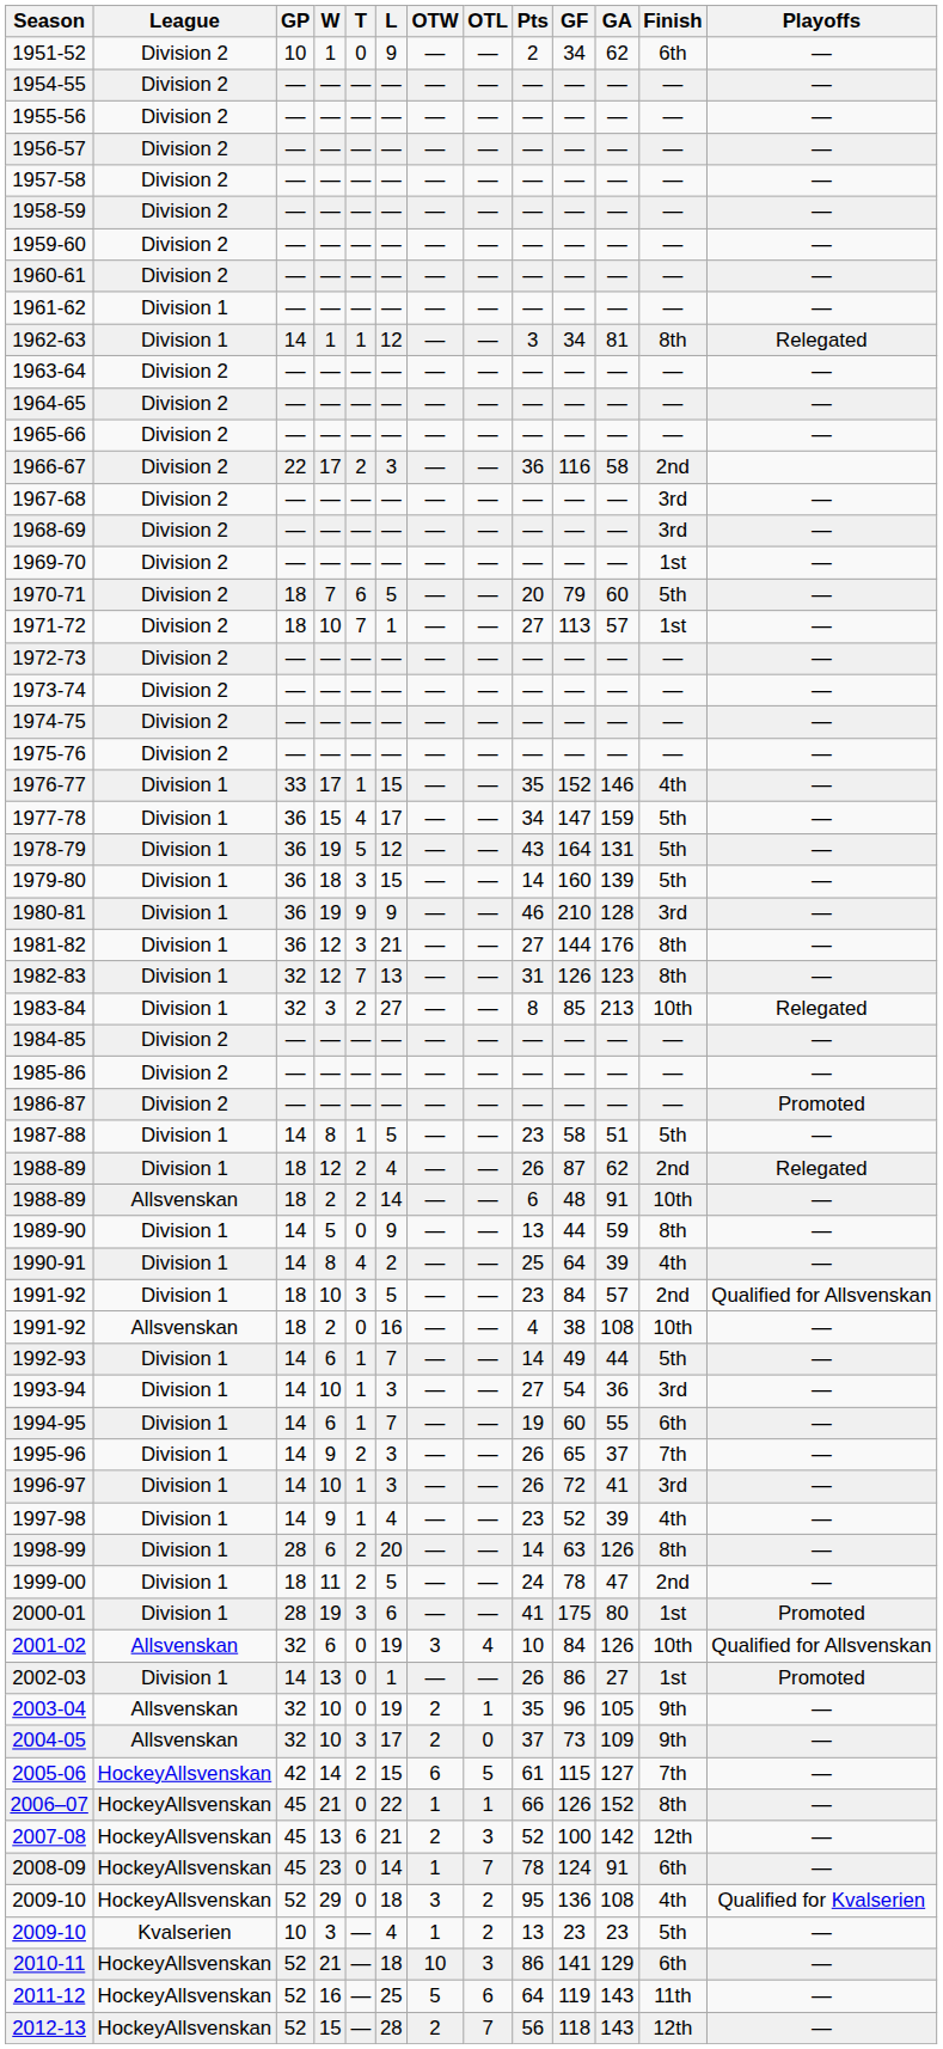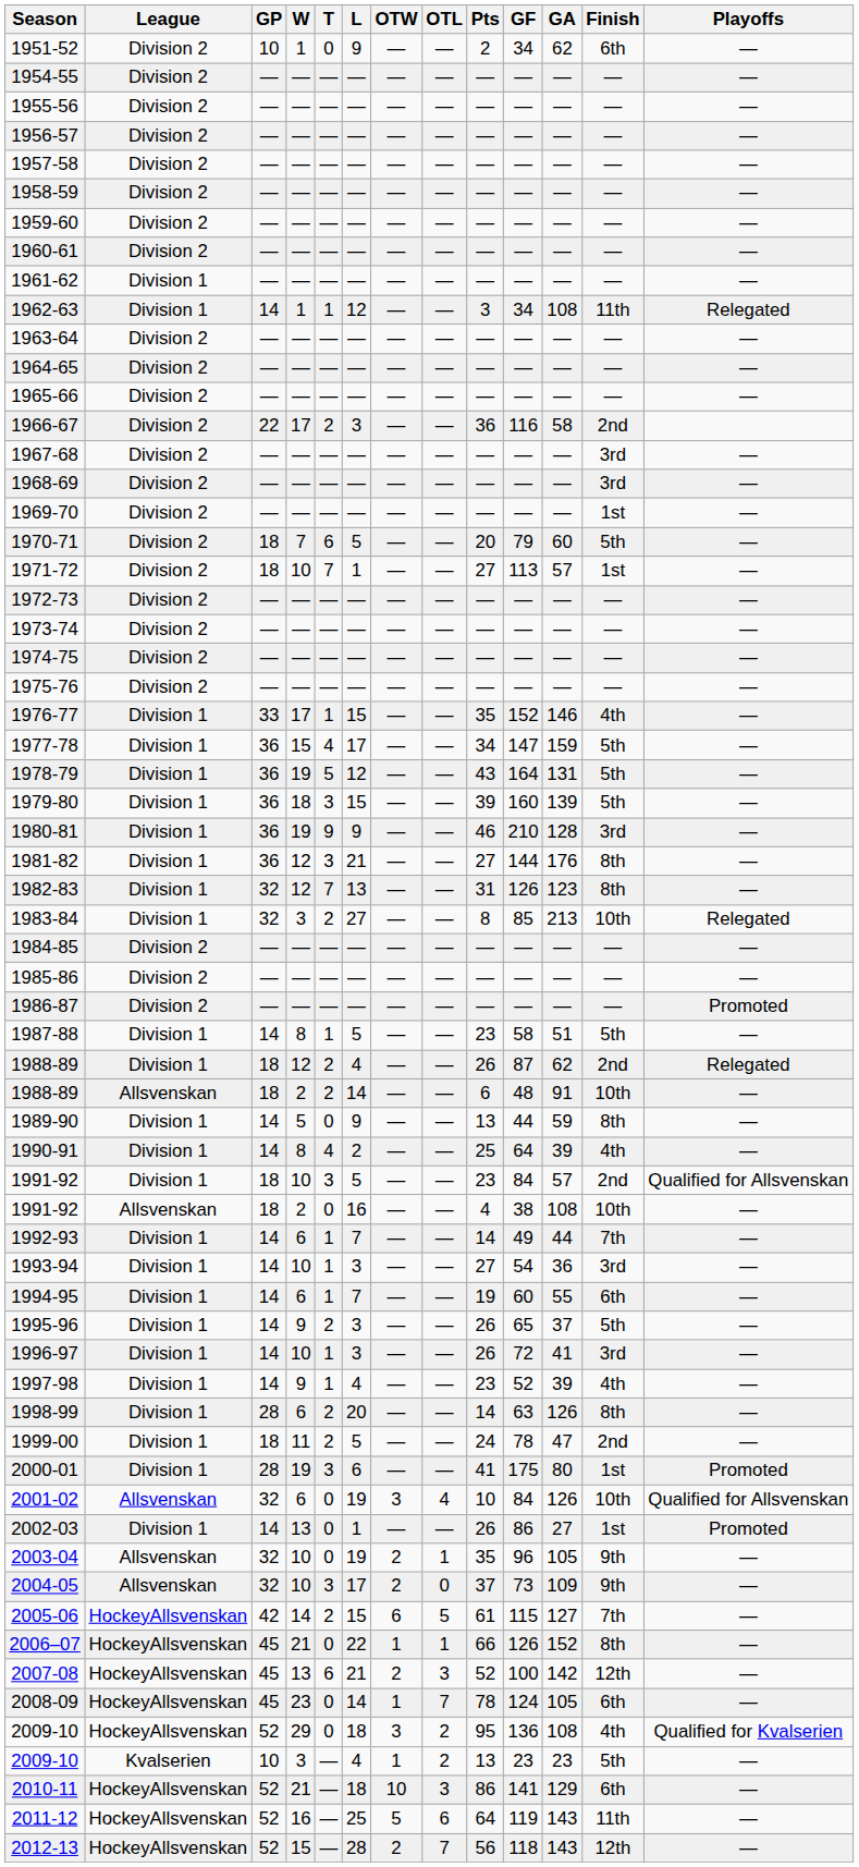 <table class="wikitable" style="text-align:center;">
 <tr>
 <th>Season</th>
 <th>League</th>
 <th>GP</th>
 <th>W</th>
 <th>T</th>
 <th>L</th>
 <th>OTW</th>
 <th>OTL</th>
 <th>Pts</th>
 <th>GF</th>
 <th>GA</th>
 <th>Finish</th>
 <th>Playoffs</th>
 </tr>
 <tr>
 <td>1951-52</td>
 <td>Division 2</td>
 <td>10</td>
 <td>1</td>
 <td>0</td>
 <td>9</td>
 <td>—</td>
 <td>—</td>
 <td>2</td>
 <td>34</td>
 <td>62</td>
 <td>6th</td>
 <td>—</td>
 </tr>
 <tr bgcolor="#f0f0f0">
 <td>1954-55</td>
 <td>Division 2</td>
 <td>—</td>
 <td>—</td>
 <td>—</td>
 <td>—</td>
 <td>—</td>
 <td>—</td>
 <td>—</td>
 <td>—</td>
 <td>—</td>
 <td>—</td>
 <td>—</td>
 </tr>
 <tr>
 <td>1955-56</td>
 <td>Division 2</td>
 <td>—</td>
 <td>—</td>
 <td>—</td>
 <td>—</td>
 <td>—</td>
 <td>—</td>
 <td>—</td>
 <td>—</td>
 <td>—</td>
 <td>—</td>
 <td>—</td>
 </tr>
 <tr bgcolor="#f0f0f0">
 <td>1956-57</td>
 <td>Division 2</td>
 <td>—</td>
 <td>—</td>
 <td>—</td>
 <td>—</td>
 <td>—</td>
 <td>—</td>
 <td>—</td>
 <td>—</td>
 <td>—</td>
 <td>—</td>
 <td>—</td>
 </tr>
 <tr>
 <td>1957-58</td>
 <td>Division 2</td>
 <td>—</td>
 <td>—</td>
 <td>—</td>
 <td>—</td>
 <td>—</td>
 <td>—</td>
 <td>—</td>
 <td>—</td>
 <td>—</td>
 <td>—</td>
 <td>—</td>
 </tr>
 <tr bgcolor="#f0f0f0">
 <td>1958-59</td>
 <td>Division 2</td>
 <td>—</td>
 <td>—</td>
 <td>—</td>
 <td>—</td>
 <td>—</td>
 <td>—</td>
 <td>—</td>
 <td>—</td>
 <td>—</td>
 <td>—</td>
 <td>—</td>
 </tr>
 <tr>
 <td>1959-60</td>
 <td>Division 2</td>
 <td>—</td>
 <td>—</td>
 <td>—</td>
 <td>—</td>
 <td>—</td>
 <td>—</td>
 <td>—</td>
 <td>—</td>
 <td>—</td>
 <td>—</td>
 <td>—</td>
 </tr>
 <tr bgcolor="#f0f0f0">
 <td>1960-61</td>
 <td>Division 2</td>
 <td>—</td>
 <td>—</td>
 <td>—</td>
 <td>—</td>
 <td>—</td>
 <td>—</td>
 <td>—</td>
 <td>—</td>
 <td>—</td>
 <td>—</td>
 <td>—</td>
 </tr>
 <tr>
 <td>1961-62</td>
 <td>Division 1</td>
 <td>—</td>
 <td>—</td>
 <td>—</td>
 <td>—</td>
 <td>—</td>
 <td>—</td>
 <td>—</td>
 <td>—</td>
 <td>—</td>
 <td>—</td>
 <td>—</td>
 </tr>
 <tr bgcolor="#f0f0f0">
 <td>1962-63</td>
 <td>Division 1</td>
 <td>14</td>
 <td>1</td>
 <td>1</td>
 <td>12</td>
 <td>—</td>
 <td>—</td>
 <td>3</td>
 <td>34</td>
-<td>81</td>
-<td>8th</td>
+<td>108</td>
+<td>11th</td>
 <td>Relegated</td>
 </tr>
 <tr>
 <td>1963-64</td>
 <td>Division 2</td>
 <td>—</td>
 <td>—</td>
 <td>—</td>
 <td>—</td>
 <td>—</td>
 <td>—</td>
 <td>—</td>
 <td>—</td>
 <td>—</td>
 <td>—</td>
 <td>—</td>
 </tr>
 <tr bgcolor="#f0f0f0">
 <td>1964-65</td>
 <td>Division 2</td>
 <td>—</td>
 <td>—</td>
 <td>—</td>
 <td>—</td>
 <td>—</td>
 <td>—</td>
 <td>—</td>
 <td>—</td>
 <td>—</td>
 <td>—</td>
 <td>—</td>
 </tr>
 <tr>
 <td>1965-66</td>
 <td>Division 2</td>
 <td>—</td>
 <td>—</td>
 <td>—</td>
 <td>—</td>
 <td>—</td>
 <td>—</td>
 <td>—</td>
 <td>—</td>
 <td>—</td>
 <td>—</td>
 <td>—</td>
 </tr>
 <tr bgcolor="#f0f0f0">
 <td>1966-67</td>
 <td>Division 2</td>
 <td>22</td>
 <td>17</td>
 <td>2</td>
 <td>3</td>
 <td>—</td>
 <td>—</td>
 <td>36</td>
 <td>116</td>
 <td>58</td>
 <td>2nd</td>
 </tr>
 <tr>
 <td>1967-68</td>
 <td>Division 2</td>
 <td>—</td>
 <td>—</td>
 <td>—</td>
 <td>—</td>
 <td>—</td>
 <td>—</td>
 <td>—</td>
 <td>—</td>
 <td>—</td>
 <td>3rd</td>
 <td>—</td>
 </tr>
 <tr bgcolor="#f0f0f0">
 <td>1968-69</td>
 <td>Division 2</td>
 <td>—</td>
 <td>—</td>
 <td>—</td>
 <td>—</td>
 <td>—</td>
 <td>—</td>
 <td>—</td>
 <td>—</td>
 <td>—</td>
 <td>3rd</td>
 <td>—</td>
 </tr>
 <tr>
 <td>1969-70</td>
 <td>Division 2</td>
 <td>—</td>
 <td>—</td>
 <td>—</td>
 <td>—</td>
 <td>—</td>
 <td>—</td>
 <td>—</td>
 <td>—</td>
 <td>—</td>
 <td>1st</td>
 <td>—</td>
 </tr>
 <tr bgcolor="#f0f0f0">
 <td>1970-71</td>
 <td>Division 2</td>
 <td>18</td>
 <td>7</td>
 <td>6</td>
 <td>5</td>
 <td>—</td>
 <td>—</td>
 <td>20</td>
 <td>79</td>
 <td>60</td>
 <td>5th</td>
 <td>—</td>
 </tr>
 <tr>
 <td>1971-72</td>
 <td>Division 2</td>
 <td>18</td>
 <td>10</td>
 <td>7</td>
 <td>1</td>
 <td>—</td>
 <td>—</td>
 <td>27</td>
 <td>113</td>
 <td>57</td>
 <td>1st</td>
 <td>—</td>
 </tr>
 <tr bgcolor="#f0f0f0">
 <td>1972-73</td>
 <td>Division 2</td>
 <td>—</td>
 <td>—</td>
 <td>—</td>
 <td>—</td>
 <td>—</td>
 <td>—</td>
 <td>—</td>
 <td>—</td>
 <td>—</td>
 <td>—</td>
 <td>—</td>
 </tr>
 <tr>
 <td>1973-74</td>
 <td>Division 2</td>
 <td>—</td>
 <td>—</td>
 <td>—</td>
 <td>—</td>
 <td>—</td>
 <td>—</td>
 <td>—</td>
 <td>—</td>
 <td>—</td>
 <td>—</td>
 <td>—</td>
 </tr>
 <tr bgcolor="#f0f0f0">
 <td>1974-75</td>
 <td>Division 2</td>
 <td>—</td>
 <td>—</td>
 <td>—</td>
 <td>—</td>
 <td>—</td>
 <td>—</td>
 <td>—</td>
 <td>—</td>
 <td>—</td>
 <td>—</td>
 <td>—</td>
 </tr>
 <tr>
 <td>1975-76</td>
 <td>Division 2</td>
 <td>—</td>
 <td>—</td>
 <td>—</td>
 <td>—</td>
 <td>—</td>
 <td>—</td>
 <td>—</td>
 <td>—</td>
 <td>—</td>
 <td>—</td>
 <td>—</td>
 </tr>
 <tr bgcolor="#f0f0f0">
 <td>1976-77</td>
 <td>Division 1</td>
 <td>33</td>
 <td>17</td>
 <td>1</td>
 <td>15</td>
 <td>—</td>
 <td>—</td>
 <td>35</td>
 <td>152</td>
 <td>146</td>
 <td>4th</td>
 <td>—</td>
 </tr>
 <tr>
 <td>1977-78</td>
 <td>Division 1</td>
 <td>36</td>
 <td>15</td>
 <td>4</td>
 <td>17</td>
 <td>—</td>
 <td>—</td>
 <td>34</td>
 <td>147</td>
 <td>159</td>
 <td>5th</td>
 <td>—</td>
 </tr>
 <tr bgcolor="#f0f0f0">
 <td>1978-79</td>
 <td>Division 1</td>
 <td>36</td>
 <td>19</td>
 <td>5</td>
 <td>12</td>
 <td>—</td>
 <td>—</td>
 <td>43</td>
 <td>164</td>
 <td>131</td>
 <td>5th</td>
 <td>—</td>
 </tr>
 <tr>
 <td>1979-80</td>
 <td>Division 1</td>
 <td>36</td>
 <td>18</td>
 <td>3</td>
 <td>15</td>
 <td>—</td>
 <td>—</td>
-<td>14</td>
+<td>39</td>
 <td>160</td>
 <td>139</td>
 <td>5th</td>
 <td>—</td>
 </tr>
 <tr bgcolor="#f0f0f0">
 <td>1980-81</td>
 <td>Division 1</td>
 <td>36</td>
 <td>19</td>
 <td>9</td>
 <td>9</td>
 <td>—</td>
 <td>—</td>
 <td>46</td>
 <td>210</td>
 <td>128</td>
 <td>3rd</td>
 <td>—</td>
 </tr>
 <tr>
 <td>1981-82</td>
 <td>Division 1</td>
 <td>36</td>
 <td>12</td>
 <td>3</td>
 <td>21</td>
 <td>—</td>
 <td>—</td>
 <td>27</td>
 <td>144</td>
 <td>176</td>
 <td>8th</td>
 <td>—</td>
 </tr>
 <tr bgcolor="#f0f0f0">
 <td>1982-83</td>
 <td>Division 1</td>
 <td>32</td>
 <td>12</td>
 <td>7</td>
 <td>13</td>
 <td>—</td>
 <td>—</td>
 <td>31</td>
 <td>126</td>
 <td>123</td>
 <td>8th</td>
 <td>—</td>
 </tr>
 <tr>
 <td>1983-84</td>
 <td>Division 1</td>
 <td>32</td>
 <td>3</td>
 <td>2</td>
 <td>27</td>
 <td>—</td>
 <td>—</td>
 <td>8</td>
 <td>85</td>
 <td>213</td>
 <td>10th</td>
 <td>Relegated</td>
 </tr>
 <tr bgcolor="#f0f0f0">
 <td>1984-85</td>
 <td>Division 2</td>
 <td>—</td>
 <td>—</td>
 <td>—</td>
 <td>—</td>
 <td>—</td>
 <td>—</td>
 <td>—</td>
 <td>—</td>
 <td>—</td>
 <td>—</td>
 <td>—</td>
 </tr>
 <tr>
 <td>1985-86</td>
 <td>Division 2</td>
 <td>—</td>
 <td>—</td>
 <td>—</td>
 <td>—</td>
 <td>—</td>
 <td>—</td>
 <td>—</td>
 <td>—</td>
 <td>—</td>
 <td>—</td>
 <td>—</td>
 </tr>
 <tr bgcolor="#f0f0f0">
 <td>1986-87</td>
 <td>Division 2</td>
 <td>—</td>
 <td>—</td>
 <td>—</td>
 <td>—</td>
 <td>—</td>
 <td>—</td>
 <td>—</td>
 <td>—</td>
 <td>—</td>
 <td>—</td>
 <td>Promoted</td>
 </tr>
 <tr>
 <td>1987-88</td>
 <td>Division 1</td>
 <td>14</td>
 <td>8</td>
 <td>1</td>
 <td>5</td>
 <td>—</td>
 <td>—</td>
 <td>23</td>
 <td>58</td>
 <td>51</td>
 <td>5th</td>
 <td>—</td>
 </tr>
 <tr bgcolor="f0f0f0">
 <td>1988-89</td>
 <td>Division 1</td>
 <td>18</td>
 <td>12</td>
 <td>2</td>
 <td>4</td>
 <td>—</td>
 <td>—</td>
 <td>26</td>
 <td>87</td>
 <td>62</td>
 <td>2nd</td>
 <td>Relegated</td>
 </tr>
 <tr bgcolor="#f0f0f0">
 <td>1988-89</td>
 <td>Allsvenskan</td>
 <td>18</td>
 <td>2</td>
 <td>2</td>
 <td>14</td>
 <td>—</td>
 <td>—</td>
 <td>6</td>
 <td>48</td>
 <td>91</td>
 <td>10th</td>
 <td>—</td>
 </tr>
 <tr>
 <td>1989-90</td>
 <td>Division 1</td>
 <td>14</td>
 <td>5</td>
 <td>0</td>
 <td>9</td>
 <td>—</td>
 <td>—</td>
 <td>13</td>
 <td>44</td>
 <td>59</td>
 <td>8th</td>
 <td>—</td>
 </tr>
 <tr bgcolor="#f0f0f0">
 <td>1990-91</td>
 <td>Division 1</td>
 <td>14</td>
 <td>8</td>
 <td>4</td>
 <td>2</td>
 <td>—</td>
 <td>—</td>
 <td>25</td>
 <td>64</td>
 <td>39</td>
 <td>4th</td>
 <td>—</td>
 </tr>
 <tr>
 <td>1991-92</td>
 <td>Division 1</td>
 <td>18</td>
 <td>10</td>
 <td>3</td>
 <td>5</td>
 <td>—</td>
 <td>—</td>
 <td>23</td>
 <td>84</td>
 <td>57</td>
 <td>2nd</td>
 <td>Qualified for Allsvenskan</td>
 </tr>
 <tr>
 <td>1991-92</td>
 <td>Allsvenskan</td>
 <td>18</td>
 <td>2</td>
 <td>0</td>
 <td>16</td>
 <td>—</td>
 <td>—</td>
 <td>4</td>
 <td>38</td>
 <td>108</td>
 <td>10th</td>
 <td>—</td>
 </tr>
 <tr bgcolor="#f0f0f0">
 <td>1992-93</td>
 <td>Division 1</td>
 <td>14</td>
 <td>6</td>
 <td>1</td>
 <td>7</td>
 <td>—</td>
 <td>—</td>
 <td>14</td>
 <td>49</td>
 <td>44</td>
-<td>5th</td>
+<td>7th</td>
 <td>—</td>
 </tr>
 <tr>
 <td>1993-94</td>
 <td>Division 1</td>
 <td>14</td>
 <td>10</td>
 <td>1</td>
 <td>3</td>
 <td>—</td>
 <td>—</td>
 <td>27</td>
 <td>54</td>
 <td>36</td>
 <td>3rd</td>
 <td>—</td>
 </tr>
 <tr bgcolor="#f0f0f0">
 <td>1994-95</td>
 <td>Division 1</td>
 <td>14</td>
 <td>6</td>
 <td>1</td>
 <td>7</td>
 <td>—</td>
 <td>—</td>
 <td>19</td>
 <td>60</td>
 <td>55</td>
 <td>6th</td>
 <td>—</td>
 </tr>
 <tr>
 <td>1995-96</td>
 <td>Division 1</td>
 <td>14</td>
 <td>9</td>
 <td>2</td>
 <td>3</td>
 <td>—</td>
 <td>—</td>
 <td>26</td>
 <td>65</td>
 <td>37</td>
-<td>7th</td>
+<td>5th</td>
 <td>—</td>
 </tr>
 <tr bgcolor="#f0f0f0">
 <td>1996-97</td>
 <td>Division 1</td>
 <td>14</td>
 <td>10</td>
 <td>1</td>
 <td>3</td>
 <td>—</td>
 <td>—</td>
 <td>26</td>
 <td>72</td>
 <td>41</td>
 <td>3rd</td>
 <td>—</td>
 </tr>
 <tr>
 <td>1997-98</td>
 <td>Division 1</td>
 <td>14</td>
 <td>9</td>
 <td>1</td>
 <td>4</td>
 <td>—</td>
 <td>—</td>
 <td>23</td>
 <td>52</td>
 <td>39</td>
 <td>4th</td>
 <td>—</td>
 </tr>
 <tr bgcolor="#f0f0f0">
 <td>1998-99</td>
 <td>Division 1</td>
 <td>28</td>
 <td>6</td>
 <td>2</td>
 <td>20</td>
 <td>—</td>
 <td>—</td>
 <td>14</td>
 <td>63</td>
 <td>126</td>
 <td>8th</td>
 <td>—</td>
 </tr>
 <tr>
 <td>1999-00</td>
 <td>Division 1</td>
 <td>18</td>
 <td>11</td>
 <td>2</td>
 <td>5</td>
 <td>—</td>
 <td>—</td>
 <td>24</td>
 <td>78</td>
 <td>47</td>
 <td>2nd</td>
 <td>—</td>
 </tr>
 <tr bgcolor="#f0f0f0">
 <td>2000-01</td>
 <td>Division 1</td>
 <td>28</td>
 <td>19</td>
 <td>3</td>
 <td>6</td>
 <td>—</td>
 <td>—</td>
 <td>41</td>
 <td>175</td>
 <td>80</td>
 <td>1st</td>
 <td>Promoted</td>
 </tr>
 <tr>
 <td><a href='#'>2001-02</a></td>
 <td><a href='#'>Allsvenskan</a></td>
 <td>32</td>
 <td>6</td>
 <td>0</td>
 <td>19</td>
 <td>3</td>
 <td>4</td>
 <td>10</td>
 <td>84</td>
 <td>126</td>
 <td>10th</td>
 <td>Qualified for Allsvenskan</td>
 </tr>
 <tr bgcolor="#f0f0f0">
 <td>2002-03</td>
 <td>Division 1</td>
 <td>14</td>
 <td>13</td>
 <td>0</td>
 <td>1</td>
 <td>—</td>
 <td>—</td>
 <td>26</td>
 <td>86</td>
 <td>27</td>
 <td>1st</td>
 <td>Promoted</td>
 </tr>
 <tr>
 <td><a href='#'>2003-04</a></td>
 <td>Allsvenskan</td>
 <td>32</td>
 <td>10</td>
 <td>0</td>
 <td>19</td>
 <td>2</td>
 <td>1</td>
 <td>35</td>
 <td>96</td>
 <td>105</td>
 <td>9th</td>
 <td>—</td>
 </tr>
 <tr bgcolor="#f0f0f0">
 <td><a href='#'>2004-05</a></td>
 <td>Allsvenskan</td>
 <td>32</td>
 <td>10</td>
 <td>3</td>
 <td>17</td>
 <td>2</td>
 <td>0</td>
 <td>37</td>
 <td>73</td>
 <td>109</td>
 <td>9th</td>
 <td>—</td>
 </tr>
 <tr>
 <td><a href='#'>2005-06</a></td>
 <td><a href='#'>HockeyAllsvenskan</a></td>
 <td>42</td>
 <td>14</td>
 <td>2</td>
 <td>15</td>
 <td>6</td>
 <td>5</td>
 <td>61</td>
 <td>115</td>
 <td>127</td>
 <td>7th</td>
 <td>—</td>
 </tr>
 <tr bgcolor="#f0f0f0">
 <td><a href='#'>2006–07</a></td>
 <td>HockeyAllsvenskan</td>
 <td>45</td>
 <td>21</td>
 <td>0</td>
 <td>22</td>
 <td>1</td>
 <td>1</td>
 <td>66</td>
 <td>126</td>
 <td>152</td>
 <td>8th</td>
 <td>—</td>
 </tr>
 <tr>
 <td><a href='#'>2007-08</a></td>
 <td>HockeyAllsvenskan</td>
 <td>45</td>
 <td>13</td>
 <td>6</td>
 <td>21</td>
 <td>2</td>
 <td>3</td>
 <td>52</td>
 <td>100</td>
 <td>142</td>
 <td>12th</td>
 <td>—</td>
 </tr>
 <tr bgcolor="#f0f0f0">
 <td>2008-09</td>
 <td>HockeyAllsvenskan</td>
 <td>45</td>
 <td>23</td>
 <td>0</td>
 <td>14</td>
 <td>1</td>
 <td>7</td>
 <td>78</td>
 <td>124</td>
-<td>91</td>
+<td>105</td>
 <td>6th</td>
 <td>—</td>
 </tr>
 <tr>
 <td>2009-10</td>
 <td>HockeyAllsvenskan</td>
 <td>52</td>
 <td>29</td>
 <td>0</td>
 <td>18</td>
 <td>3</td>
 <td>2</td>
 <td>95</td>
 <td>136</td>
 <td>108</td>
 <td>4th</td>
 <td>Qualified for <a href='#'>Kvalserien</a></td>
 </tr>
 <tr>
 <td><a href='#'>2009-10</a></td>
 <td>Kvalserien</td>
 <td>10</td>
 <td>3</td>
 <td>—</td>
 <td>4</td>
 <td>1</td>
 <td>2</td>
 <td>13</td>
 <td>23</td>
 <td>23</td>
 <td>5th</td>
 <td>—</td>
 </tr>
 <tr bgcolor="#f0f0f0">
 <td><a href='#'>2010-11</a></td>
 <td>HockeyAllsvenskan</td>
 <td>52</td>
 <td>21</td>
 <td>—</td>
 <td>18</td>
 <td>10</td>
 <td>3</td>
 <td>86</td>
 <td>141</td>
 <td>129</td>
 <td>6th</td>
 <td>—</td>
 </tr>
 <tr>
 <td><a href='#'>2011-12</a></td>
 <td>HockeyAllsvenskan</td>
 <td>52</td>
 <td>16</td>
 <td>—</td>
 <td>25</td>
 <td>5</td>
 <td>6</td>
 <td>64</td>
 <td>119</td>
 <td>143</td>
 <td>11th</td>
 <td>—</td>
 </tr>
 <tr bgcolor="#f0f0f0">
 <td><a href='#'>2012-13</a></td>
 <td>HockeyAllsvenskan</td>
 <td>52</td>
 <td>15</td>
 <td>—</td>
 <td>28</td>
 <td>2</td>
 <td>7</td>
 <td>56</td>
 <td>118</td>
 <td>143</td>
 <td>12th</td>
 <td>—</td>
 </tr>
 </table>
